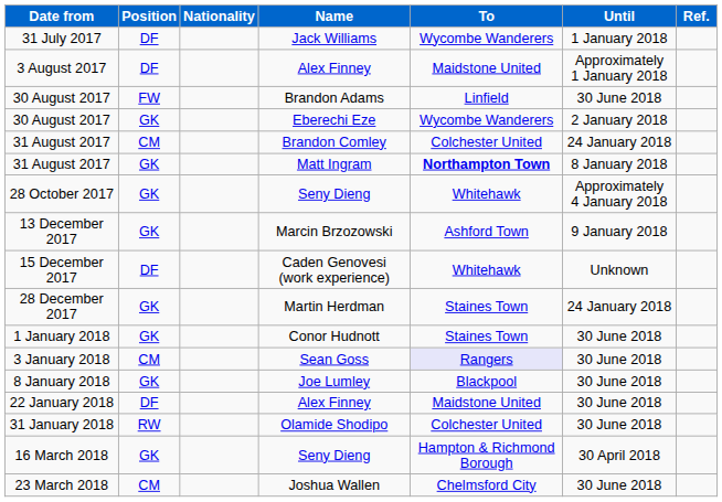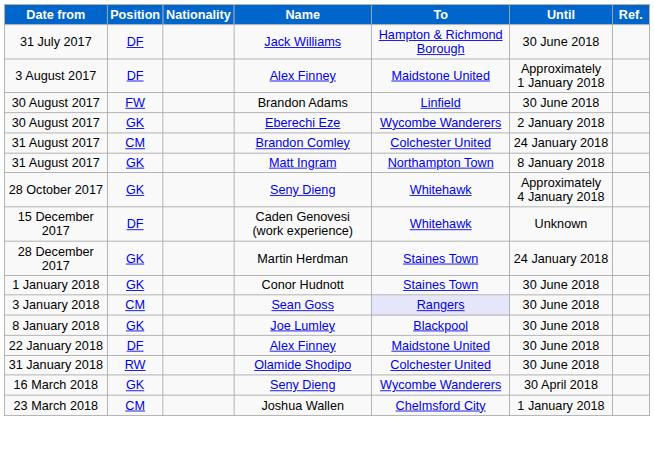 <table class="wikitable"  style="text-align:center; font-size:90%; ">
 <tr>
 <th style="background:#0066CC; color:#FFFFFF; width:110px;">Date from</th>
 <th style="background:#0066CC; color:#FFFFFF; width:50px;">Position</th>
 <th style="background:#0066CC; color:#FFFFFF; width:50px;">Nationality</th>
 <th style="background:#0066CC; color:#FFFFFF; width:150px;">Name</th>
 <th style="background:#0066CC; color:#FFFFFF; width:150px;">To</th>
 <th style="background:#0066CC; color:#FFFFFF; width:110px;">Until</th>
 <th style="background:#0066CC; color:#FFFFFF; width:35px;">Ref.</th>
 </tr>
 <tr>
 <td>31 July 2017</td>
 <td><a href='#'>DF</a></td>
 <td></td>
 <td><a href='#'>Jack Williams</a></td>
-<td><a href='#'>Wycombe Wanderers</a></td>
-<td>1 January 2018</td>
+<td><a href='#'>Hampton & Richmond Borough</a></td>
+<td>30 June 2018</td>
 <td></td>
 </tr>
 <tr>
 <td>3 August 2017</td>
 <td><a href='#'>DF</a></td>
 <td></td>
 <td><a href='#'>Alex Finney</a></td>
 <td><a href='#'>Maidstone United</a></td>
 <td>Approximately<br>1 January 2018</td>
 <td></td>
 </tr>
 <tr>
 <td>30 August 2017</td>
 <td><a href='#'>FW</a></td>
 <td></td>
 <td>Brandon Adams</td>
 <td><a href='#'>Linfield</a></td>
 <td>30 June 2018</td>
 <td></td>
 </tr>
 <tr>
 <td>30 August 2017</td>
 <td><a href='#'>GK</a></td>
 <td></td>
 <td><a href='#'>Eberechi Eze</a></td>
 <td><a href='#'>Wycombe Wanderers</a></td>
 <td>2 January 2018</td>
 <td></td>
 </tr>
 <tr>
 <td>31 August 2017</td>
 <td><a href='#'>CM</a></td>
 <td></td>
 <td><a href='#'>Brandon Comley</a></td>
 <td><a href='#'>Colchester United</a></td>
 <td>24 January 2018</td>
 <td></td>
 </tr>
 <tr>
 <td>31 August 2017</td>
 <td><a href='#'>GK</a></td>
 <td></td>
 <td><a href='#'>Matt Ingram</a></td>
-<td><strong><a href='#'>Northampton Town</a></strong></td>
+<td><a href='#'>Northampton Town</a></td>
 <td>8 January 2018</td>
 <td></td>
 </tr>
 <tr>
 <td>28 October 2017</td>
 <td><a href='#'>GK</a></td>
 <td></td>
 <td><a href='#'>Seny Dieng</a></td>
 <td><a href='#'>Whitehawk</a></td>
 <td>Approximately<br>4 January 2018</td>
-<td></td>
-</tr>
-<tr>
-<td>13 December 2017</td>
-<td><a href='#'>GK</a></td>
-<td></td>
-<td>Marcin Brzozowski</td>
-<td><a href='#'>Ashford Town</a></td>
-<td>9 January 2018</td>
 <td></td>
 </tr>
 <tr>
 <td>15 December 2017</td>
 <td><a href='#'>DF</a></td>
 <td></td>
 <td>Caden Genovesi<br>(work experience)</td>
 <td><a href='#'>Whitehawk</a></td>
 <td>Unknown</td>
 <td></td>
 </tr>
 <tr>
 <td>28 December 2017</td>
 <td><a href='#'>GK</a></td>
 <td></td>
 <td>Martin Herdman</td>
 <td><a href='#'>Staines Town</a></td>
 <td>24 January 2018</td>
 <td></td>
 </tr>
 <tr>
 <td>1 January 2018</td>
 <td><a href='#'>GK</a></td>
 <td></td>
 <td>Conor Hudnott</td>
 <td><a href='#'>Staines Town</a></td>
 <td>30 June 2018</td>
 <td></td>
 </tr>
 <tr>
 <td>3 January 2018</td>
 <td><a href='#'>CM</a></td>
 <td></td>
 <td><a href='#'>Sean Goss</a></td>
 <td style="background: lavender;"><a href='#'>Rangers</a></td>
 <td>30 June 2018</td>
 <td></td>
 </tr>
 <tr>
 <td>8 January 2018</td>
 <td><a href='#'>GK</a></td>
 <td></td>
 <td><a href='#'>Joe Lumley</a></td>
 <td><a href='#'>Blackpool</a></td>
 <td>30 June 2018</td>
 <td></td>
 </tr>
 <tr>
 <td>22 January 2018</td>
 <td><a href='#'>DF</a></td>
 <td></td>
 <td><a href='#'>Alex Finney</a></td>
 <td><a href='#'>Maidstone United</a></td>
 <td>30 June 2018</td>
 <td></td>
 </tr>
 <tr>
 <td>31 January 2018</td>
 <td><a href='#'>RW</a></td>
 <td></td>
 <td><a href='#'>Olamide Shodipo</a></td>
 <td><a href='#'>Colchester United</a></td>
 <td>30 June 2018</td>
 <td></td>
 </tr>
 <tr>
 <td>16 March 2018</td>
 <td><a href='#'>GK</a></td>
 <td></td>
 <td><a href='#'>Seny Dieng</a></td>
-<td><a href='#'>Hampton & Richmond Borough</a></td>
+<td><a href='#'>Wycombe Wanderers</a></td>
 <td>30 April 2018</td>
 <td></td>
 </tr>
 <tr>
 <td>23 March 2018</td>
 <td><a href='#'>CM</a></td>
 <td></td>
 <td>Joshua Wallen</td>
 <td><a href='#'>Chelmsford City</a></td>
-<td>30 June 2018</td>
+<td>1 January 2018</td>
 <td></td>
 </tr>
 </table>
